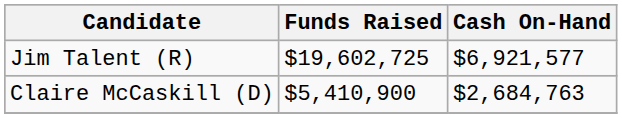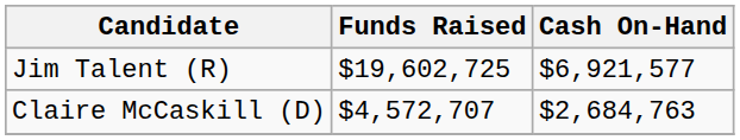 <table class="wikitable">
 <tr>
 <th>Candidate</th>
 <th>Funds Raised</th>
 <th>Cash On-Hand</th>
 </tr>
 <tr>
 <td>Jim Talent (R)</td>
 <td>$19,602,725</td>
 <td>$6,921,577</td>
 </tr>
 <tr>
 <td>Claire McCaskill (D)</td>
-<td>$5,410,900</td>
+<td>$4,572,707</td>
 <td>$2,684,763</td>
 </tr>
 <tr>
 </tr>
 </table>
